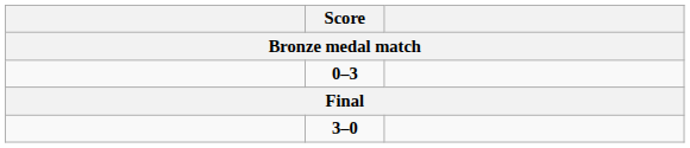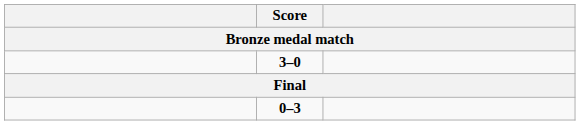 <table class="wikitable" style="text-align: left;">
 <tr>
 <th align="right" width="270"></th>
 <th width="65">Score</th>
 <th align="left" width="270"></th>
 </tr>
 <tr>
 <th colspan="3">Bronze medal match</th>
 </tr>
 <tr>
+<td><strong></strong></td>
+<td align=center><strong>3–0</strong></td>
 <td></td>
-<td align=center><strong>0–3</strong></td>
-<td><strong></strong></td>
 </tr>
 <tr>
 <th colspan="3">Final</th>
 </tr>
 <tr>
+<td></td>
+<td align=center><strong>0–3</strong></td>
 <td><strong></strong></td>
-<td align=center><strong>3–0</strong></td>
-<td></td>
 </tr>
 </table>
